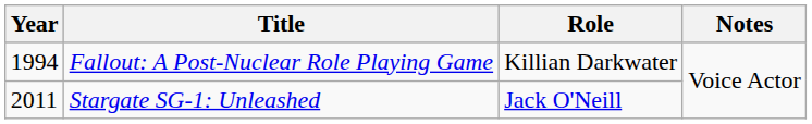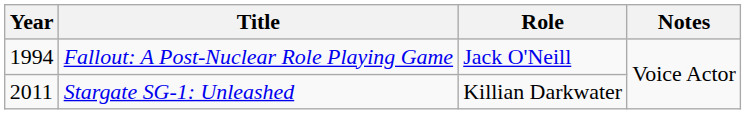 <table class="wikitable">
 <tr>
 <th>Year</th>
 <th>Title</th>
 <th>Role</th>
 <th>Notes</th>
 </tr>
 <tr>
 <td>1994</td>
 <td><em><a href='#'>Fallout: A Post-Nuclear Role Playing Game</a></em></td>
-<td>Killian Darkwater</td>
+<td><a href='#'>Jack O'Neill</a></td>
 <td rowspan="2">Voice Actor</td>
 </tr>
 <tr>
 <td>2011</td>
 <td><em><a href='#'>Stargate SG-1: Unleashed</a></em></td>
-<td><a href='#'>Jack O'Neill</a></td>
+<td>Killian Darkwater</td>
 </tr>
 </table>
